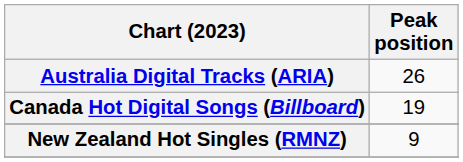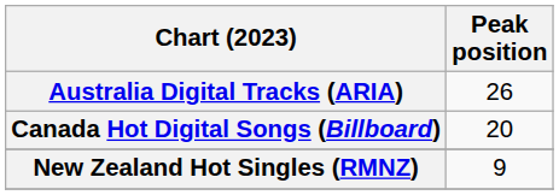 <table class="wikitable sortable plainrowheaders" style="text-align:center;">
 <tr>
 <th scope="col">Chart (2023)</th>
 <th scope="col">Peak<br>position</th>
 </tr>
 <tr>
 <th scope="row"><a href='#'>Australia Digital Tracks</a> (<a href='#'>ARIA</a>)</th>
 <td>26</td>
 </tr>
 <tr>
 <th scope="row">Canada <a href='#'>Hot Digital Songs</a> (<em><a href='#'>Billboard</a></em>)</th>
-<td>19</td>
+<td>20</td>
 </tr>
 <tr>
 </tr>
 <tr>
 <th scope="row">New Zealand Hot Singles (<a href='#'>RMNZ</a>)</th>
 <td>9</td>
 </tr>
 <tr>
 </tr>
 <tr>
 </tr>
 <tr>
 </tr>
 <tr>
 </tr>
 <tr>
 </tr>
 <tr>
 </tr>
 </table>
